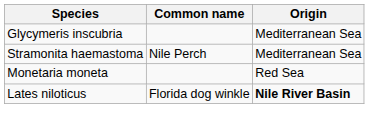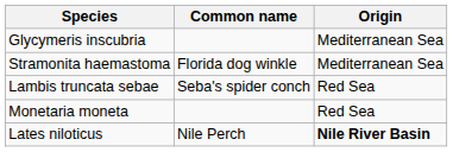 <table class="wikitable mw-collapsible mw-collapsed">
 <tr>
 <th>Species</th>
 <th>Common name</th>
 <th>Origin</th>
 </tr>
 <tr>
 <td>Glycymeris inscubria</td>
 <td></td>
 <td>Mediterranean Sea</td>
 </tr>
 <tr>
 <td>Stramonita haemastoma</td>
-<td>Nile Perch</td>
+<td>Florida dog winkle</td>
 <td>Mediterranean Sea</td>
+</tr>
+<tr>
+<td>Lambis truncata sebae</td>
+<td>Seba's spider conch</td>
+<td>Red Sea</td>
 </tr>
 <tr>
 <td>Monetaria moneta</td>
 <td></td>
 <td>Red Sea</td>
 </tr>
 <tr>
 <td>Lates niloticus</td>
-<td>Florida dog winkle</td>
+<td>Nile Perch</td>
 <td><strong>Nile River Basin</strong></td>
 </tr>
 </table>
